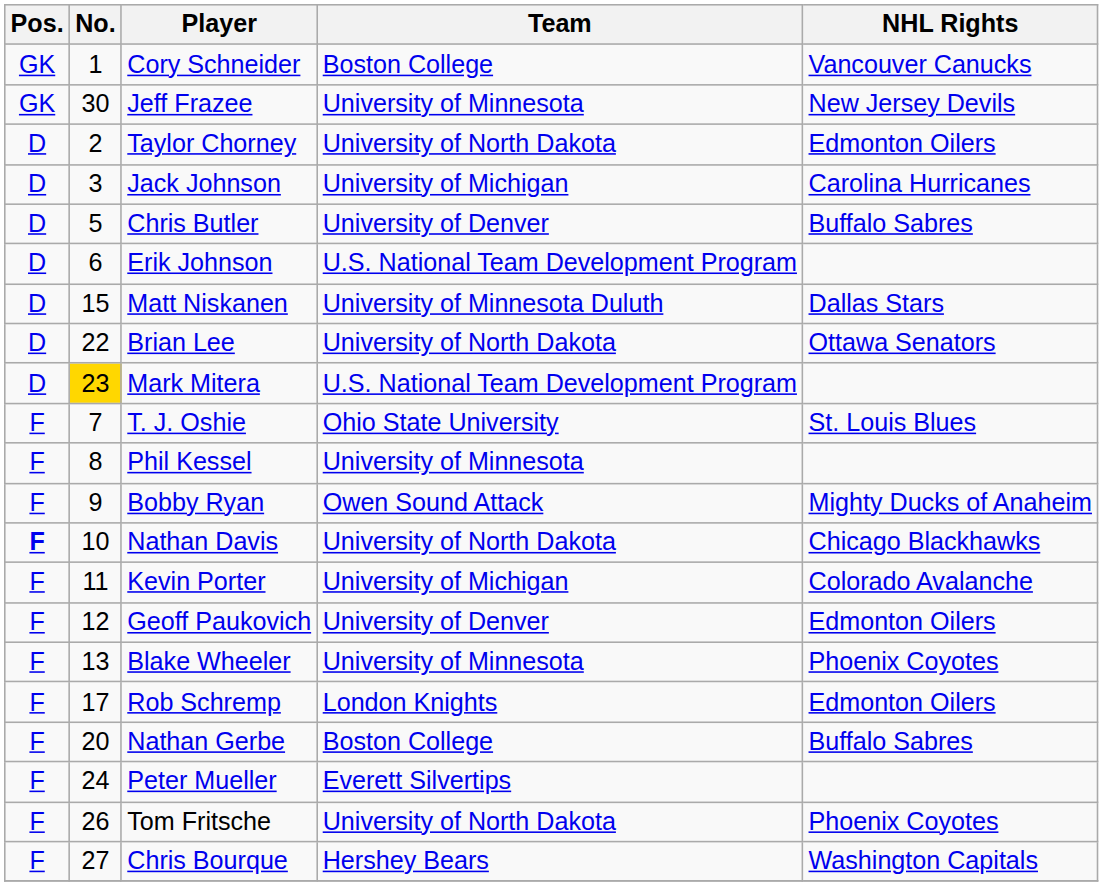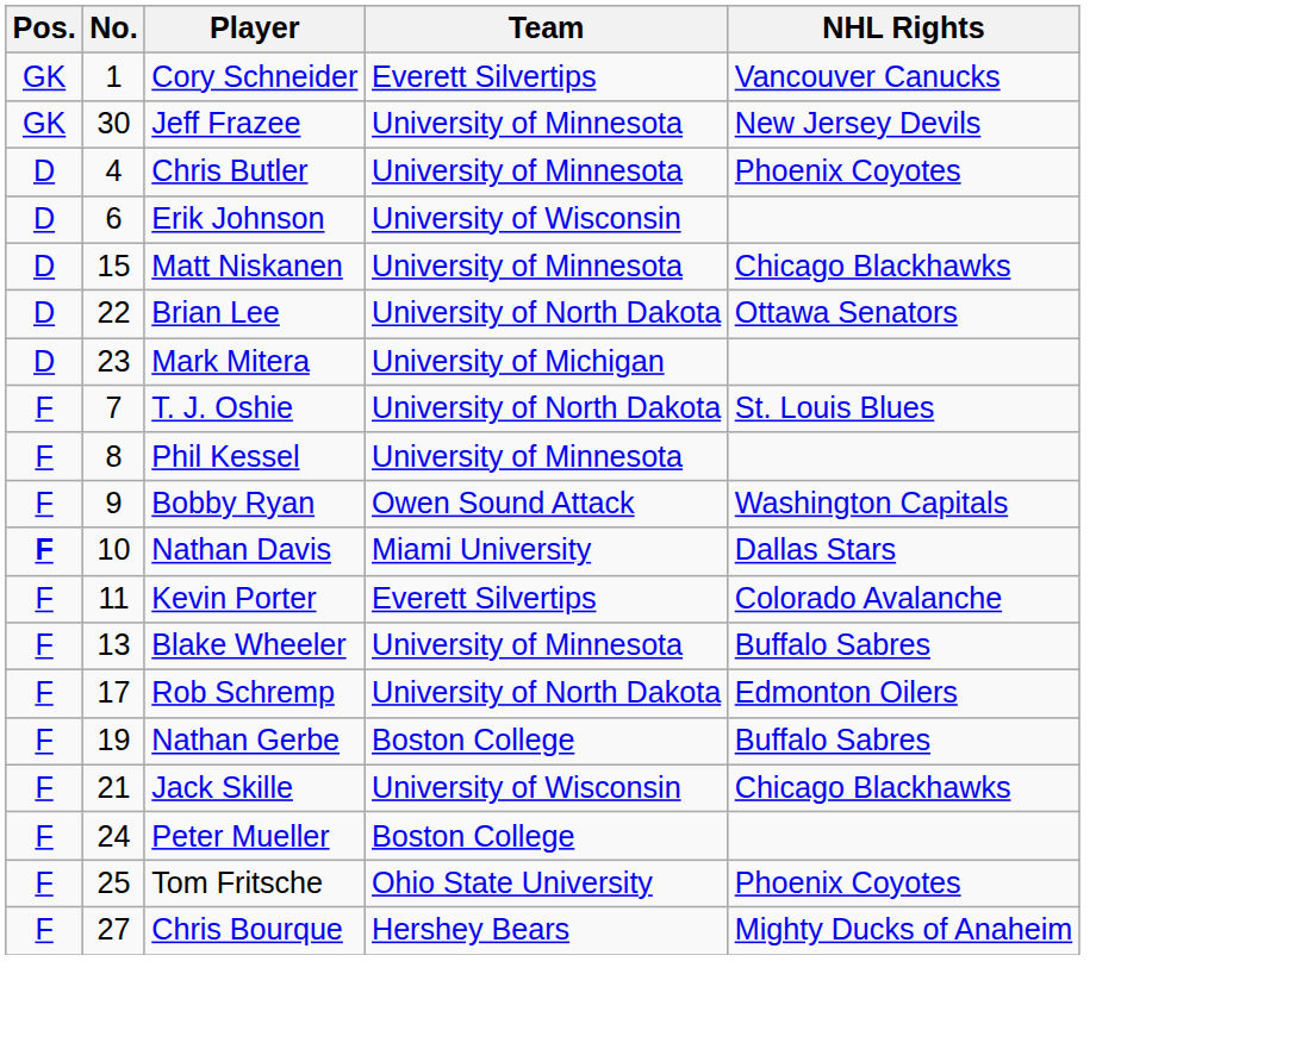 <table class="wikitable sortable">
 <tr>
 <th>Pos.</th>
 <th>No.</th>
 <th>Player</th>
 <th>Team</th>
 <th>NHL Rights</th>
 </tr>
 <tr>
 <td style="text-align:center;"><a href='#'>GK</a></td>
 <td style="text-align:center;">1</td>
 <td><a href='#'>Cory Schneider</a></td>
-<td> <a href='#'>Boston College</a></td>
+<td> <a href='#'>Everett Silvertips</a></td>
 <td><a href='#'>Vancouver Canucks</a></td>
 </tr>
 <tr>
 <td style="text-align:center;"><a href='#'>GK</a></td>
 <td style="text-align:center;">30</td>
 <td><a href='#'>Jeff Frazee</a></td>
 <td> <a href='#'>University of Minnesota</a></td>
 <td><a href='#'>New Jersey Devils</a></td>
 </tr>
 <tr>
 <td style="text-align:center;"><a href='#'>D</a></td>
-<td style="text-align:center;">2</td>
-<td><a href='#'>Taylor Chorney</a></td>
-<td> <a href='#'>University of North Dakota</a></td>
-<td><a href='#'>Edmonton Oilers</a></td>
-</tr>
-<tr>
-<td style="text-align:center;"><a href='#'>D</a></td>
-<td style="text-align:center;">3</td>
-<td><a href='#'>Jack Johnson</a></td>
-<td> <a href='#'>University of Michigan</a></td>
-<td><a href='#'>Carolina Hurricanes</a></td>
-</tr>
-<tr>
-<td style="text-align:center;"><a href='#'>D</a></td>
-<td style="text-align:center;">5</td>
+<td style="text-align:center;">4</td>
 <td><a href='#'>Chris Butler</a></td>
-<td> <a href='#'>University of Denver</a></td>
-<td><a href='#'>Buffalo Sabres</a></td>
+<td> <a href='#'>University of Minnesota</a></td>
+<td><a href='#'>Phoenix Coyotes</a></td>
 </tr>
 <tr>
 <td style="text-align:center;"><a href='#'>D</a></td>
 <td style="text-align:center;">6</td>
 <td><a href='#'>Erik Johnson</a></td>
-<td> <a href='#'>U.S. National Team Development Program</a></td>
+<td> <a href='#'>University of Wisconsin</a></td>
 <td></td>
 </tr>
 <tr>
 <td style="text-align:center;"><a href='#'>D</a></td>
 <td style="text-align:center;">15</td>
 <td><a href='#'>Matt Niskanen</a></td>
-<td> <a href='#'>University of Minnesota Duluth</a></td>
-<td><a href='#'>Dallas Stars</a></td>
+<td> <a href='#'>University of Minnesota</a></td>
+<td><a href='#'>Chicago Blackhawks</a></td>
 </tr>
 <tr>
 <td style="text-align:center;"><a href='#'>D</a></td>
 <td style="text-align:center;">22</td>
 <td><a href='#'>Brian Lee</a></td>
 <td> <a href='#'>University of North Dakota</a></td>
 <td><a href='#'>Ottawa Senators</a></td>
 </tr>
 <tr>
 <td style="text-align:center;"><a href='#'>D</a></td>
-<td style="background: gold; text-align:center;">23</td>
+<td style="text-align:center;">23</td>
 <td><a href='#'>Mark Mitera</a></td>
-<td> <a href='#'>U.S. National Team Development Program</a></td>
+<td> <a href='#'>University of Michigan</a></td>
 <td></td>
 </tr>
 <tr>
 <td style="text-align:center;"><a href='#'>F</a></td>
 <td style="text-align:center;">7</td>
 <td><a href='#'>T. J. Oshie</a></td>
-<td> <a href='#'>Ohio State University</a></td>
+<td> <a href='#'>University of North Dakota</a></td>
 <td><a href='#'>St. Louis Blues</a></td>
 </tr>
 <tr>
 <td style="text-align:center;"><a href='#'>F</a></td>
 <td style="text-align:center;">8</td>
 <td><a href='#'>Phil Kessel</a></td>
 <td> <a href='#'>University of Minnesota</a></td>
 <td></td>
 </tr>
 <tr>
 <td style="text-align:center;"><a href='#'>F</a></td>
 <td style="text-align:center;">9</td>
 <td><a href='#'>Bobby Ryan</a></td>
 <td> <a href='#'>Owen Sound Attack</a></td>
-<td><a href='#'>Mighty Ducks of Anaheim</a></td>
+<td><a href='#'>Washington Capitals</a></td>
 </tr>
 <tr>
 <td style="text-align:center;"><strong><a href='#'>F</a></strong></td>
 <td style="text-align:center;">10</td>
 <td><a href='#'>Nathan Davis</a></td>
-<td> <a href='#'>University of North Dakota</a></td>
-<td><a href='#'>Chicago Blackhawks</a></td>
+<td> <a href='#'>Miami University</a></td>
+<td><a href='#'>Dallas Stars</a></td>
 </tr>
 <tr>
 <td style="text-align:center;"><a href='#'>F</a></td>
 <td style="text-align:center;">11</td>
 <td><a href='#'>Kevin Porter</a></td>
-<td> <a href='#'>University of Michigan</a></td>
+<td> <a href='#'>Everett Silvertips</a></td>
 <td><a href='#'>Colorado Avalanche</a></td>
-</tr>
-<tr>
-<td style="text-align:center;"><a href='#'>F</a></td>
-<td style="text-align:center;">12</td>
-<td><a href='#'>Geoff Paukovich</a></td>
-<td> <a href='#'>University of Denver</a></td>
-<td><a href='#'>Edmonton Oilers</a></td>
 </tr>
 <tr>
 <td style="text-align:center;"><a href='#'>F</a></td>
 <td style="text-align:center;">13</td>
 <td><a href='#'>Blake Wheeler</a></td>
 <td> <a href='#'>University of Minnesota</a></td>
-<td><a href='#'>Phoenix Coyotes</a></td>
+<td><a href='#'>Buffalo Sabres</a></td>
 </tr>
 <tr>
 <td style="text-align:center;"><a href='#'>F</a></td>
 <td style="text-align:center;">17</td>
 <td><a href='#'>Rob Schremp</a></td>
-<td> <a href='#'>London Knights</a></td>
+<td> <a href='#'>University of North Dakota</a></td>
 <td><a href='#'>Edmonton Oilers</a></td>
 </tr>
 <tr>
 <td style="text-align:center;"><a href='#'>F</a></td>
-<td style="text-align:center;">20</td>
+<td style="text-align:center;">19</td>
 <td><a href='#'>Nathan Gerbe</a></td>
 <td> <a href='#'>Boston College</a></td>
 <td><a href='#'>Buffalo Sabres</a></td>
 </tr>
 <tr>
 <td style="text-align:center;"><a href='#'>F</a></td>
+<td style="text-align:center;">21</td>
+<td><a href='#'>Jack Skille</a></td>
+<td> <a href='#'>University of Wisconsin</a></td>
+<td><a href='#'>Chicago Blackhawks</a></td>
+</tr>
+<tr>
+<td style="text-align:center;"><a href='#'>F</a></td>
 <td style="text-align:center;">24</td>
 <td><a href='#'>Peter Mueller</a></td>
-<td> <a href='#'>Everett Silvertips</a></td>
+<td> <a href='#'>Boston College</a></td>
 <td></td>
 </tr>
 <tr>
 <td style="text-align:center;"><a href='#'>F</a></td>
-<td style="text-align:center;">26</td>
+<td style="text-align:center;">25</td>
 <td>Tom Fritsche</td>
-<td> <a href='#'>University of North Dakota</a></td>
+<td> <a href='#'>Ohio State University</a></td>
 <td><a href='#'>Phoenix Coyotes</a></td>
 </tr>
 <tr>
 <td style="text-align:center;"><a href='#'>F</a></td>
 <td style="text-align:center;">27</td>
 <td><a href='#'>Chris Bourque</a></td>
 <td> <a href='#'>Hershey Bears</a></td>
-<td><a href='#'>Washington Capitals</a></td>
+<td><a href='#'>Mighty Ducks of Anaheim</a></td>
 </tr>
 <tr>
 </tr>
 </table>
